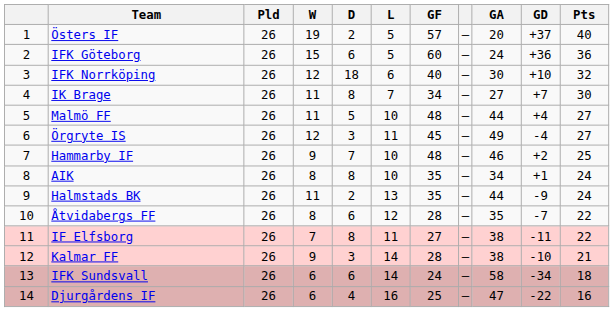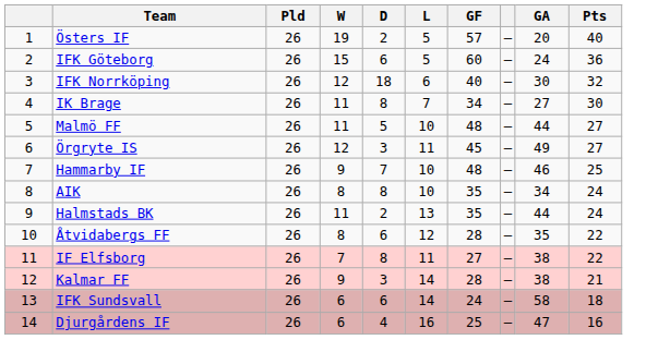 <table class="wikitable" style="text-align: center;">
 <tr>
 <th style="width: 40px;"></th>
 <th style="width: 200px;">Team</th>
 <th style="width: 45px;">Pld</th>
 <th style="width: 35px;">W</th>
 <th style="width: 35px;">D</th>
 <th style="width: 35px;">L</th>
 <th style="width: 45px;">GF</th>
 <th></th>
 <th style="width: 45px;">GA</th>
-<th style="width: 35px;">GD</th>
 <th style="width: 45px;">Pts</th>
 </tr>
 <tr>
 <td>1</td>
 <td style="text-align: left;"><a href='#'>Östers IF</a></td>
 <td>26</td>
 <td>19</td>
 <td>2</td>
 <td>5</td>
 <td>57</td>
 <td>–</td>
 <td>20</td>
-<td>+37</td>
 <td>40</td>
 </tr>
 <tr>
 <td>2</td>
 <td style="text-align: left;"><a href='#'>IFK Göteborg</a></td>
 <td>26</td>
 <td>15</td>
 <td>6</td>
 <td>5</td>
 <td>60</td>
 <td>–</td>
 <td>24</td>
-<td>+36</td>
 <td>36</td>
 </tr>
 <tr>
 <td>3</td>
 <td style="text-align: left;"><a href='#'>IFK Norrköping</a></td>
 <td>26</td>
 <td>12</td>
 <td>18</td>
 <td>6</td>
 <td>40</td>
 <td>–</td>
 <td>30</td>
-<td>+10</td>
 <td>32</td>
 </tr>
 <tr>
 <td>4</td>
 <td style="text-align: left;"><a href='#'>IK Brage</a></td>
 <td>26</td>
 <td>11</td>
 <td>8</td>
 <td>7</td>
 <td>34</td>
 <td>–</td>
 <td>27</td>
-<td>+7</td>
 <td>30</td>
 </tr>
 <tr>
 <td>5</td>
 <td style="text-align: left;"><a href='#'>Malmö FF</a></td>
 <td>26</td>
 <td>11</td>
 <td>5</td>
 <td>10</td>
 <td>48</td>
 <td>–</td>
 <td>44</td>
-<td>+4</td>
 <td>27</td>
 </tr>
 <tr>
 <td>6</td>
 <td style="text-align: left;"><a href='#'>Örgryte IS</a></td>
 <td>26</td>
 <td>12</td>
 <td>3</td>
 <td>11</td>
 <td>45</td>
 <td>–</td>
 <td>49</td>
-<td>-4</td>
 <td>27</td>
 </tr>
 <tr>
 <td>7</td>
 <td style="text-align: left;"><a href='#'>Hammarby IF</a></td>
 <td>26</td>
 <td>9</td>
 <td>7</td>
 <td>10</td>
 <td>48</td>
 <td>–</td>
 <td>46</td>
-<td>+2</td>
 <td>25</td>
 </tr>
 <tr>
 <td>8</td>
 <td style="text-align: left;"><a href='#'>AIK</a></td>
 <td>26</td>
 <td>8</td>
 <td>8</td>
 <td>10</td>
 <td>35</td>
 <td>–</td>
 <td>34</td>
-<td>+1</td>
 <td>24</td>
 </tr>
 <tr>
 <td>9</td>
 <td style="text-align: left;"><a href='#'>Halmstads BK</a></td>
 <td>26</td>
 <td>11</td>
 <td>2</td>
 <td>13</td>
 <td>35</td>
 <td>–</td>
 <td>44</td>
-<td>-9</td>
 <td>24</td>
 </tr>
 <tr>
 <td>10</td>
 <td style="text-align: left;"><a href='#'>Åtvidabergs FF</a></td>
 <td>26</td>
 <td>8</td>
 <td>6</td>
 <td>12</td>
 <td>28</td>
 <td>–</td>
 <td>35</td>
-<td>-7</td>
 <td>22</td>
 </tr>
 <tr style="background: #ffd1d1">
 <td>11</td>
 <td style="text-align: left;"><a href='#'>IF Elfsborg</a></td>
 <td>26</td>
 <td>7</td>
 <td>8</td>
 <td>11</td>
 <td>27</td>
 <td>–</td>
 <td>38</td>
-<td>-11</td>
 <td>22</td>
 </tr>
 <tr style="background: #ffd1d1">
 <td>12</td>
 <td style="text-align: left;"><a href='#'>Kalmar FF</a></td>
 <td>26</td>
 <td>9</td>
 <td>3</td>
 <td>14</td>
 <td>28</td>
 <td>–</td>
 <td>38</td>
-<td>-10</td>
 <td>21</td>
 </tr>
 <tr style="background: #deb0b0">
 <td>13</td>
 <td style="text-align: left;"><a href='#'>IFK Sundsvall</a></td>
 <td>26</td>
 <td>6</td>
 <td>6</td>
 <td>14</td>
 <td>24</td>
 <td>–</td>
 <td>58</td>
-<td>-34</td>
 <td>18</td>
 </tr>
 <tr style="background: #deb0b0">
 <td>14</td>
 <td style="text-align: left;"><a href='#'>Djurgårdens IF</a></td>
 <td>26</td>
 <td>6</td>
 <td>4</td>
 <td>16</td>
 <td>25</td>
 <td>–</td>
 <td>47</td>
-<td>-22</td>
 <td>16</td>
 </tr>
 </table>
